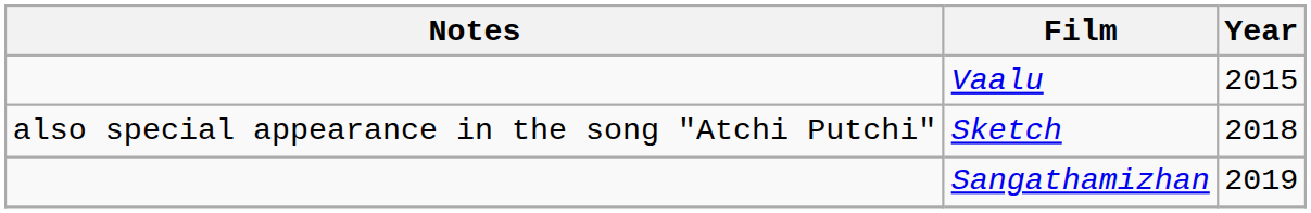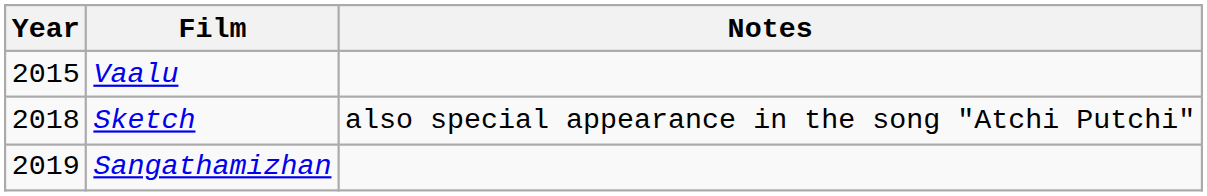 <table class="wikitable">
 <tr>
+<th scope="col">Year</th>
+<th scope="col">Film</th>
 <th scope="col">Notes</th>
-<th scope="col">Film</th>
-<th scope="col">Year</th>
 </tr>
 <tr>
+<td>2015</td>
+<td><em><a href='#'>Vaalu</a></em></td>
 <td></td>
-<td><em><a href='#'>Vaalu</a></em></td>
-<td>2015</td>
 </tr>
 <tr>
+<td>2018</td>
+<td><em><a href='#'>Sketch</a></em></td>
 <td>also special appearance in the song "Atchi Putchi"</td>
-<td><em><a href='#'>Sketch</a></em></td>
-<td>2018</td>
 </tr>
 <tr>
+<td>2019</td>
+<td><em><a href='#'>Sangathamizhan</a></em></td>
 <td></td>
-<td><em><a href='#'>Sangathamizhan</a></em></td>
-<td>2019</td>
 </tr>
 </table>
